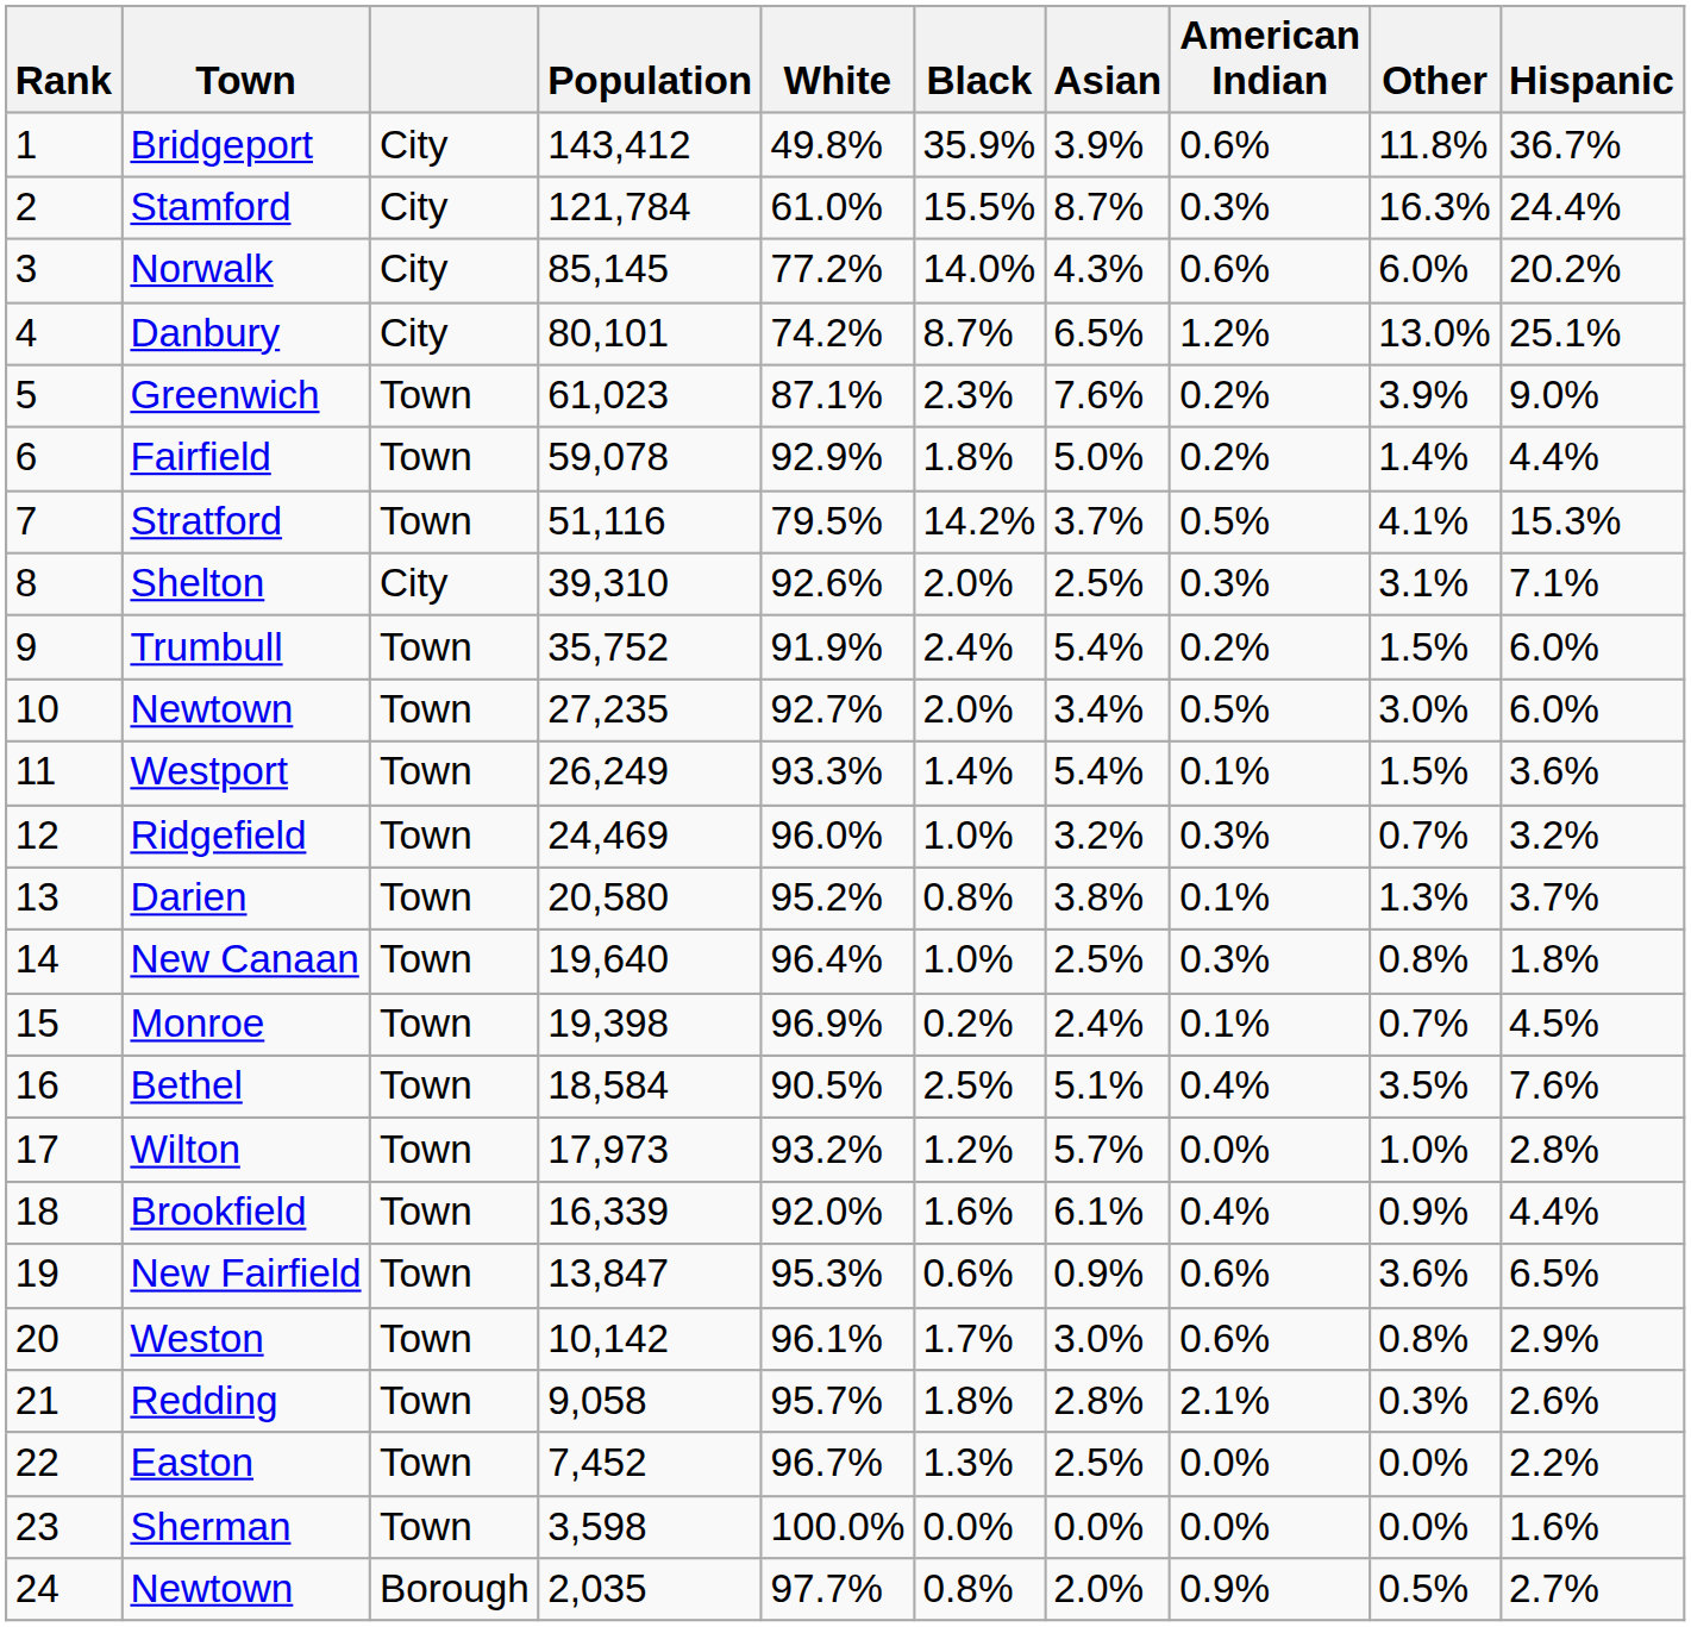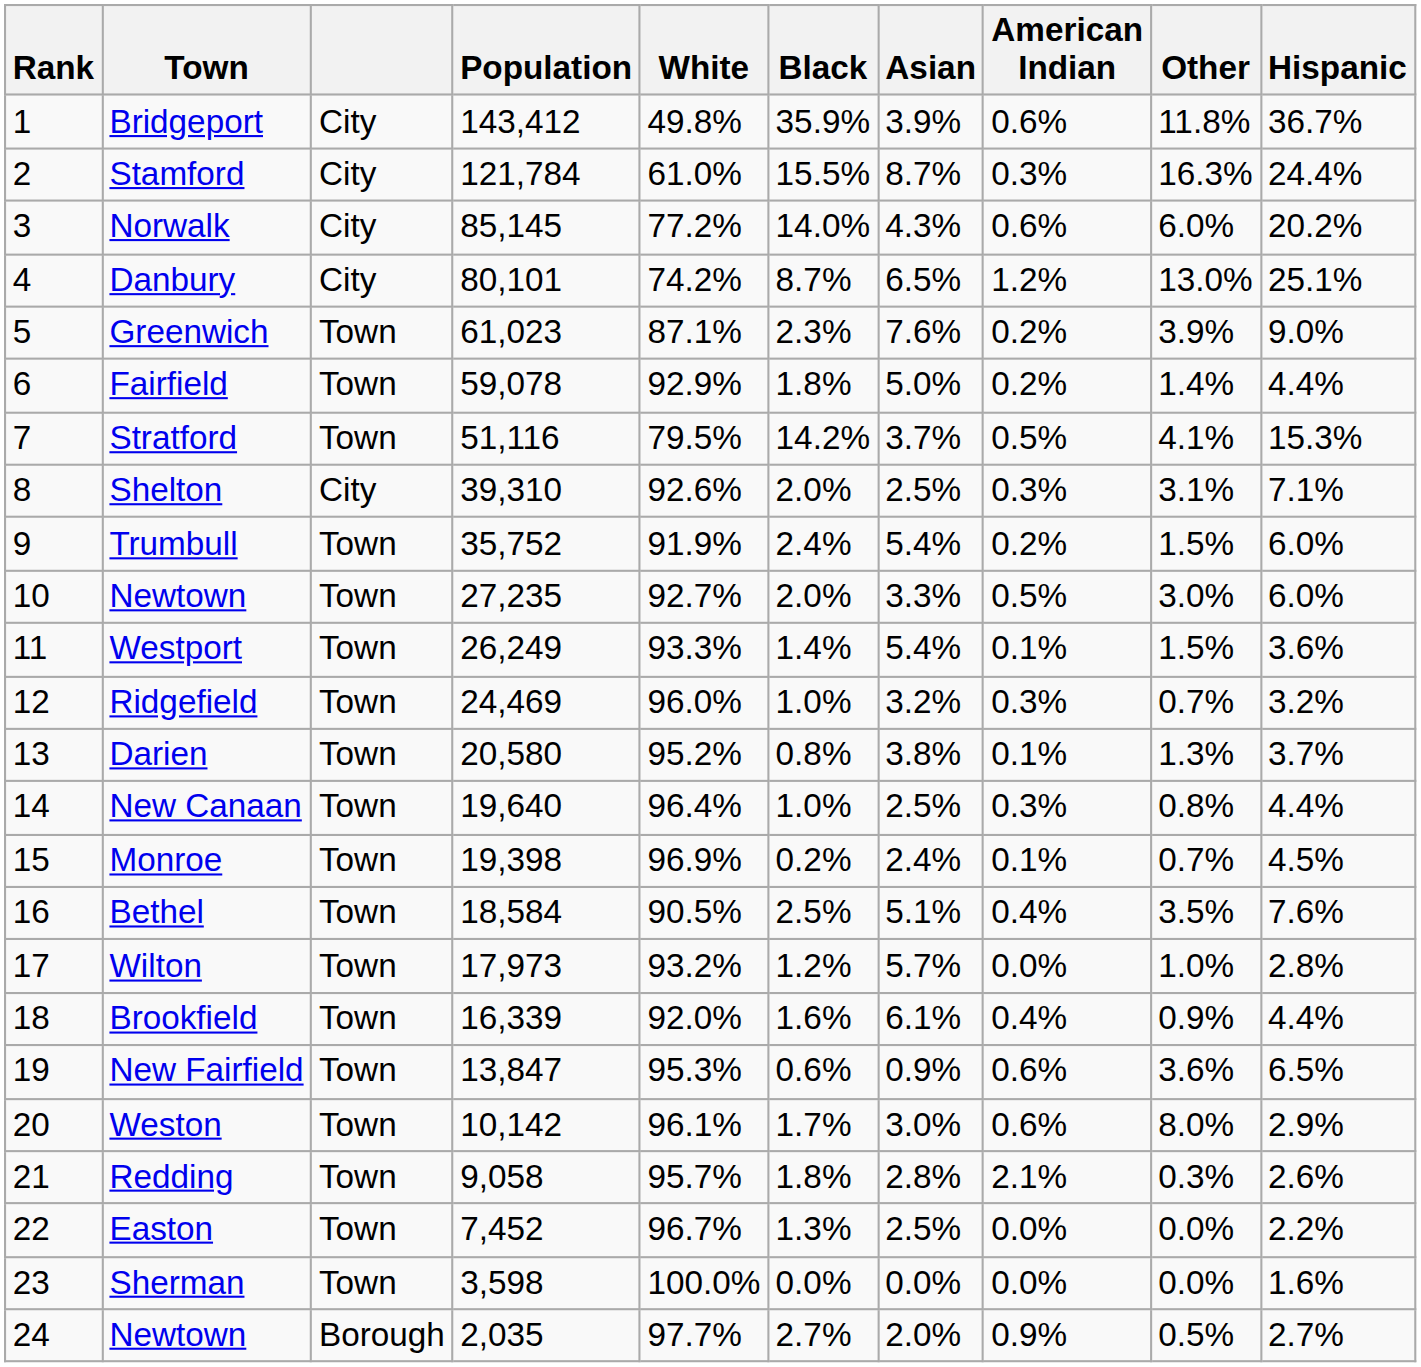 <table class="wikitable sortable">
 <tr valign=bottom>
 <th>Rank</th>
 <th>Town</th>
 <th></th>
 <th>Population</th>
 <th>White</th>
 <th>Black</th>
 <th>Asian</th>
 <th>American<br>Indian</th>
 <th>Other</th>
 <th>Hispanic</th>
 </tr>
 <tr>
 <td>1</td>
 <td><a href='#'>Bridgeport</a></td>
 <td>City</td>
 <td>143,412</td>
 <td>49.8%</td>
 <td>35.9%</td>
 <td>3.9%</td>
 <td>0.6%</td>
 <td>11.8%</td>
 <td>36.7%</td>
 </tr>
 <tr>
 <td>2</td>
 <td><a href='#'>Stamford</a></td>
 <td>City</td>
 <td>121,784</td>
 <td>61.0%</td>
 <td>15.5%</td>
 <td>8.7%</td>
 <td>0.3%</td>
 <td>16.3%</td>
 <td>24.4%</td>
 </tr>
 <tr>
 <td>3</td>
 <td><a href='#'>Norwalk</a></td>
 <td>City</td>
 <td>85,145</td>
 <td>77.2%</td>
 <td>14.0%</td>
 <td>4.3%</td>
 <td>0.6%</td>
 <td>6.0%</td>
 <td>20.2%</td>
 </tr>
 <tr>
 <td>4</td>
 <td><a href='#'>Danbury</a></td>
 <td>City</td>
 <td>80,101</td>
 <td>74.2%</td>
 <td>8.7%</td>
 <td>6.5%</td>
 <td>1.2%</td>
 <td>13.0%</td>
 <td>25.1%</td>
 </tr>
 <tr>
 <td>5</td>
 <td><a href='#'>Greenwich</a></td>
 <td>Town</td>
 <td>61,023</td>
 <td>87.1%</td>
 <td>2.3%</td>
 <td>7.6%</td>
 <td>0.2%</td>
 <td>3.9%</td>
 <td>9.0%</td>
 </tr>
 <tr>
 <td>6</td>
 <td><a href='#'>Fairfield</a></td>
 <td>Town</td>
 <td>59,078</td>
 <td>92.9%</td>
 <td>1.8%</td>
 <td>5.0%</td>
 <td>0.2%</td>
 <td>1.4%</td>
 <td>4.4%</td>
 </tr>
 <tr>
 <td>7</td>
 <td><a href='#'>Stratford</a></td>
 <td>Town</td>
 <td>51,116</td>
 <td>79.5%</td>
 <td>14.2%</td>
 <td>3.7%</td>
 <td>0.5%</td>
 <td>4.1%</td>
 <td>15.3%</td>
 </tr>
 <tr>
 <td>8</td>
 <td><a href='#'>Shelton</a></td>
 <td>City</td>
 <td>39,310</td>
 <td>92.6%</td>
 <td>2.0%</td>
 <td>2.5%</td>
 <td>0.3%</td>
 <td>3.1%</td>
 <td>7.1%</td>
 </tr>
 <tr>
 <td>9</td>
 <td><a href='#'>Trumbull</a></td>
 <td>Town</td>
 <td>35,752</td>
 <td>91.9%</td>
 <td>2.4%</td>
 <td>5.4%</td>
 <td>0.2%</td>
 <td>1.5%</td>
 <td>6.0%</td>
 </tr>
 <tr>
 <td>10</td>
 <td><a href='#'>Newtown</a></td>
 <td>Town</td>
 <td>27,235</td>
 <td>92.7%</td>
 <td>2.0%</td>
-<td>3.4%</td>
+<td>3.3%</td>
 <td>0.5%</td>
 <td>3.0%</td>
 <td>6.0%</td>
 </tr>
 <tr>
 <td>11</td>
 <td><a href='#'>Westport</a></td>
 <td>Town</td>
 <td>26,249</td>
 <td>93.3%</td>
 <td>1.4%</td>
 <td>5.4%</td>
 <td>0.1%</td>
 <td>1.5%</td>
 <td>3.6%</td>
 </tr>
 <tr>
 <td>12</td>
 <td><a href='#'>Ridgefield</a></td>
 <td>Town</td>
 <td>24,469</td>
 <td>96.0%</td>
 <td>1.0%</td>
 <td>3.2%</td>
 <td>0.3%</td>
 <td>0.7%</td>
 <td>3.2%</td>
 </tr>
 <tr>
 <td>13</td>
 <td><a href='#'>Darien</a></td>
 <td>Town</td>
 <td>20,580</td>
 <td>95.2%</td>
 <td>0.8%</td>
 <td>3.8%</td>
 <td>0.1%</td>
 <td>1.3%</td>
 <td>3.7%</td>
 </tr>
 <tr>
 <td>14</td>
 <td><a href='#'>New Canaan</a></td>
 <td>Town</td>
 <td>19,640</td>
 <td>96.4%</td>
 <td>1.0%</td>
 <td>2.5%</td>
 <td>0.3%</td>
 <td>0.8%</td>
-<td>1.8%</td>
+<td>4.4%</td>
 </tr>
 <tr>
 <td>15</td>
 <td><a href='#'>Monroe</a></td>
 <td>Town</td>
 <td>19,398</td>
 <td>96.9%</td>
 <td>0.2%</td>
 <td>2.4%</td>
 <td>0.1%</td>
 <td>0.7%</td>
 <td>4.5%</td>
 </tr>
 <tr>
 <td>16</td>
 <td><a href='#'>Bethel</a></td>
 <td>Town</td>
 <td>18,584</td>
 <td>90.5%</td>
 <td>2.5%</td>
 <td>5.1%</td>
 <td>0.4%</td>
 <td>3.5%</td>
 <td>7.6%</td>
 </tr>
 <tr>
 <td>17</td>
 <td><a href='#'>Wilton</a></td>
 <td>Town</td>
 <td>17,973</td>
 <td>93.2%</td>
 <td>1.2%</td>
 <td>5.7%</td>
 <td>0.0%</td>
 <td>1.0%</td>
 <td>2.8%</td>
 </tr>
 <tr>
 <td>18</td>
 <td><a href='#'>Brookfield</a></td>
 <td>Town</td>
 <td>16,339</td>
 <td>92.0%</td>
 <td>1.6%</td>
 <td>6.1%</td>
 <td>0.4%</td>
 <td>0.9%</td>
 <td>4.4%</td>
 </tr>
 <tr>
 <td>19</td>
 <td><a href='#'>New Fairfield</a></td>
 <td>Town</td>
 <td>13,847</td>
 <td>95.3%</td>
 <td>0.6%</td>
 <td>0.9%</td>
 <td>0.6%</td>
 <td>3.6%</td>
 <td>6.5%</td>
 </tr>
 <tr>
 <td>20</td>
 <td><a href='#'>Weston</a></td>
 <td>Town</td>
 <td>10,142</td>
 <td>96.1%</td>
 <td>1.7%</td>
 <td>3.0%</td>
 <td>0.6%</td>
-<td>0.8%</td>
+<td>8.0%</td>
 <td>2.9%</td>
 </tr>
 <tr>
 <td>21</td>
 <td><a href='#'>Redding</a></td>
 <td>Town</td>
 <td>9,058</td>
 <td>95.7%</td>
 <td>1.8%</td>
 <td>2.8%</td>
 <td>2.1%</td>
 <td>0.3%</td>
 <td>2.6%</td>
 </tr>
 <tr>
 <td>22</td>
 <td><a href='#'>Easton</a></td>
 <td>Town</td>
 <td>7,452</td>
 <td>96.7%</td>
 <td>1.3%</td>
 <td>2.5%</td>
 <td>0.0%</td>
 <td>0.0%</td>
 <td>2.2%</td>
 </tr>
 <tr>
 <td>23</td>
 <td><a href='#'>Sherman</a></td>
 <td>Town</td>
 <td>3,598</td>
 <td>100.0%</td>
 <td>0.0%</td>
 <td>0.0%</td>
 <td>0.0%</td>
 <td>0.0%</td>
 <td>1.6%</td>
 </tr>
 <tr>
 <td>24</td>
 <td><a href='#'>Newtown</a></td>
 <td>Borough</td>
 <td>2,035</td>
 <td>97.7%</td>
-<td>0.8%</td>
+<td>2.7%</td>
 <td>2.0%</td>
 <td>0.9%</td>
 <td>0.5%</td>
 <td>2.7%</td>
 </tr>
 </table>
